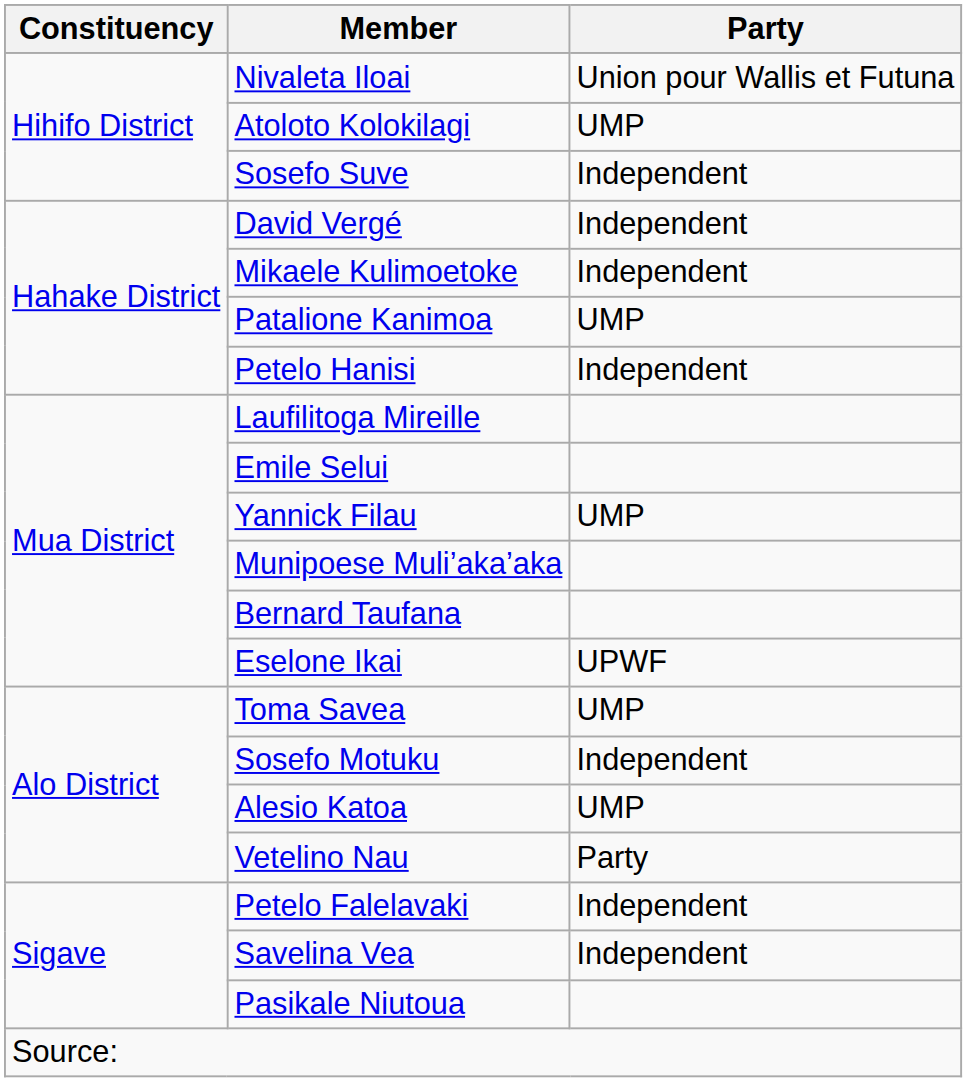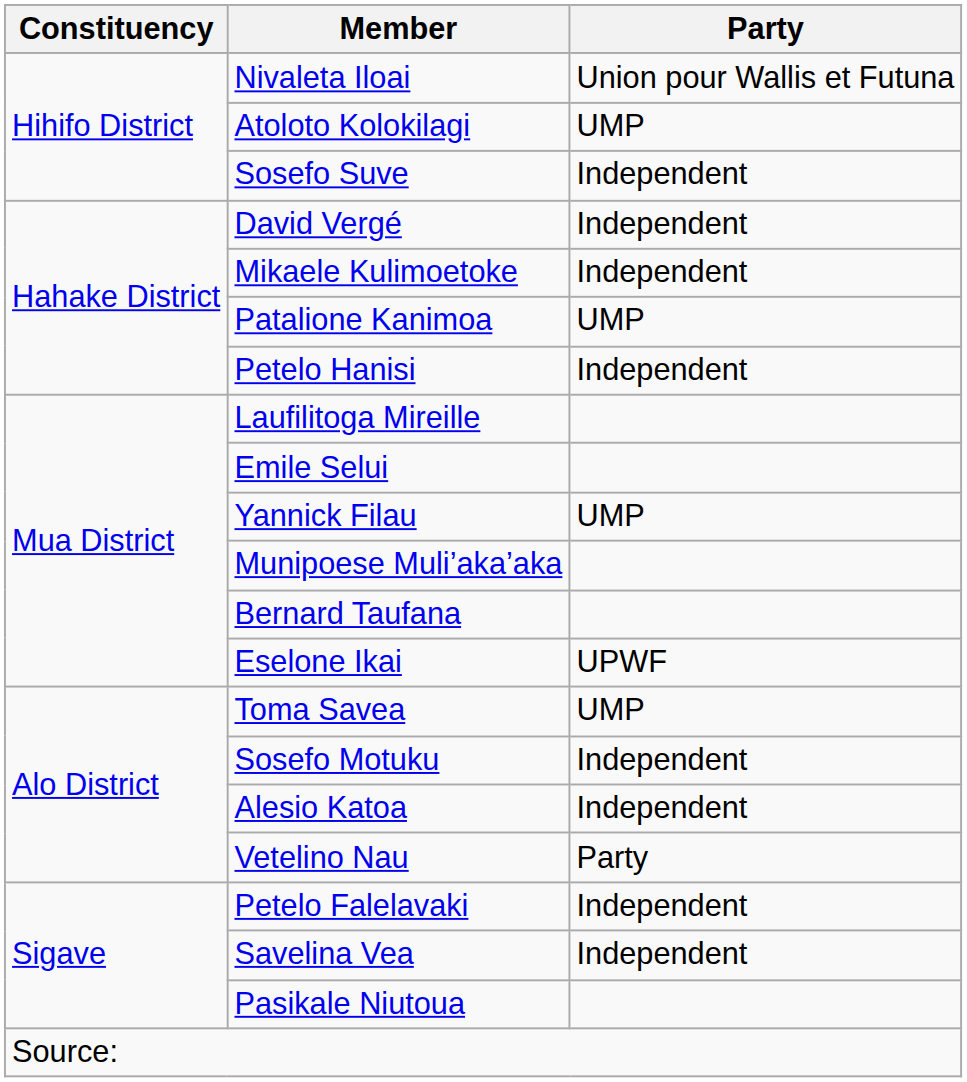 <table class=wikitable>
 <tr>
 <th>Constituency</th>
 <th>Member</th>
 <th>Party</th>
 </tr>
 <tr>
 <td rowspan=3><a href='#'>Hihifo District</a></td>
 <td><a href='#'>Nivaleta Iloai</a></td>
 <td>Union pour Wallis et Futuna</td>
 </tr>
 <tr>
 <td><a href='#'>Atoloto Kolokilagi</a></td>
 <td>UMP</td>
 </tr>
 <tr>
 <td><a href='#'>Sosefo Suve</a></td>
 <td>Independent</td>
 </tr>
 <tr>
 <td rowspan=4><a href='#'>Hahake District</a></td>
 <td><a href='#'>David Vergé</a></td>
 <td>Independent</td>
 </tr>
 <tr>
 <td><a href='#'>Mikaele Kulimoetoke</a></td>
 <td>Independent</td>
 </tr>
 <tr>
 <td><a href='#'>Patalione Kanimoa</a></td>
 <td>UMP</td>
 </tr>
 <tr>
 <td><a href='#'>Petelo Hanisi</a></td>
 <td>Independent</td>
 </tr>
 <tr>
 <td rowspan=6><a href='#'>Mua District</a></td>
 <td><a href='#'>Laufilitoga Mireille</a></td>
 <td></td>
 </tr>
 <tr>
 <td><a href='#'>Emile Selui</a></td>
 <td></td>
 </tr>
 <tr>
 <td><a href='#'>Yannick Filau</a></td>
 <td>UMP</td>
 </tr>
 <tr>
 <td><a href='#'>Munipoese Muli’aka’aka</a></td>
 <td></td>
 </tr>
 <tr>
 <td><a href='#'>Bernard Taufana</a></td>
 <td></td>
 </tr>
 <tr>
 <td><a href='#'>Eselone Ikai</a></td>
 <td>UPWF</td>
 </tr>
 <tr>
 <td rowspan=4><a href='#'>Alo District</a></td>
 <td><a href='#'>Toma Savea</a></td>
 <td>UMP</td>
 </tr>
 <tr>
 <td><a href='#'>Sosefo Motuku</a></td>
 <td>Independent</td>
 </tr>
 <tr>
 <td><a href='#'>Alesio Katoa</a></td>
-<td>UMP</td>
+<td>Independent</td>
 </tr>
 <tr>
 <td><a href='#'>Vetelino Nau</a></td>
 <td>Party</td>
 </tr>
 <tr>
 <td rowspan=3><a href='#'>Sigave</a></td>
 <td><a href='#'>Petelo Falelavaki</a></td>
 <td>Independent</td>
 </tr>
 <tr>
 <td><a href='#'>Savelina Vea</a></td>
 <td>Independent</td>
 </tr>
 <tr>
 <td><a href='#'>Pasikale Niutoua</a></td>
 <td></td>
 </tr>
 <tr>
 <td colspan=3>Source:</td>
 </tr>
 </table>
